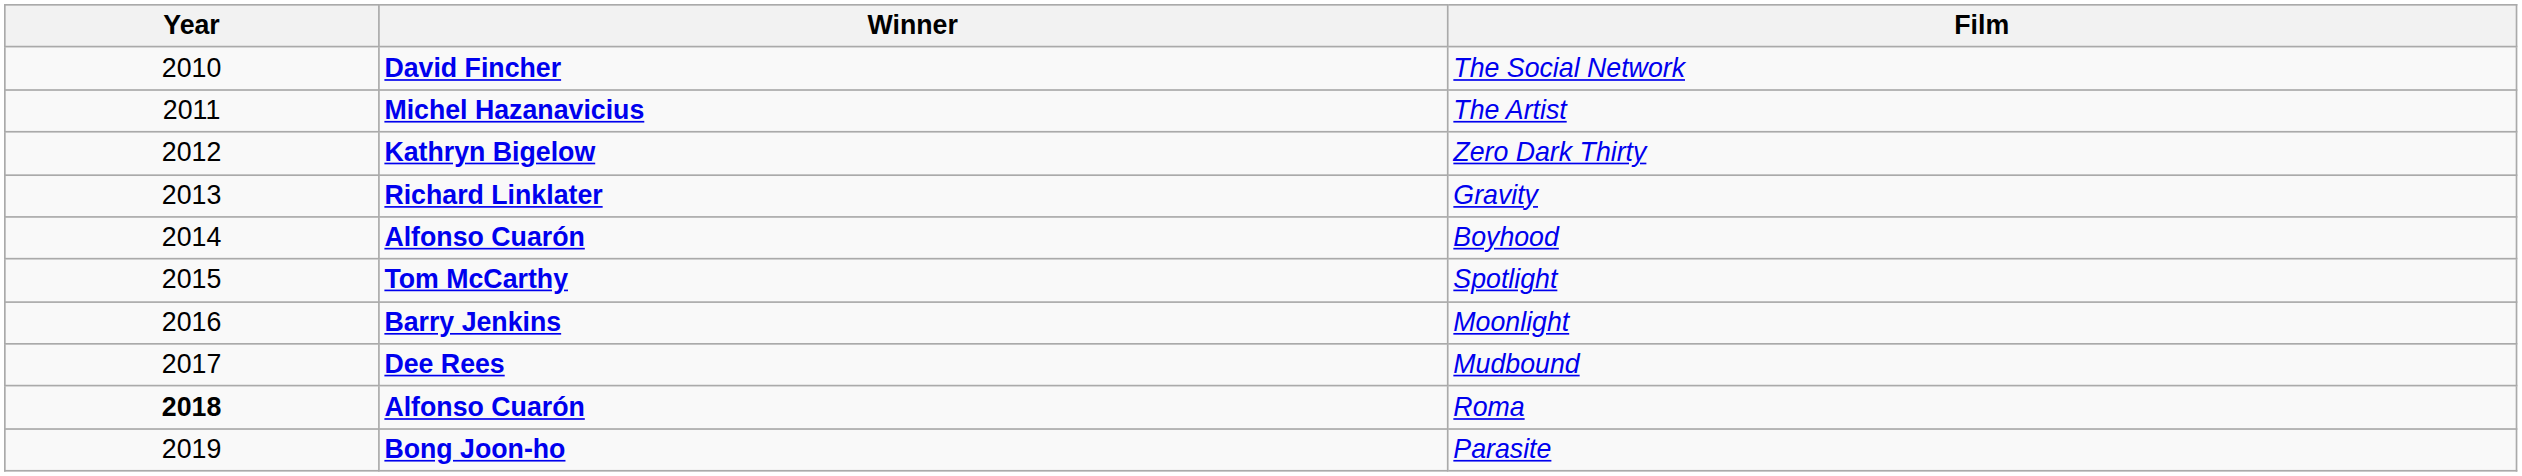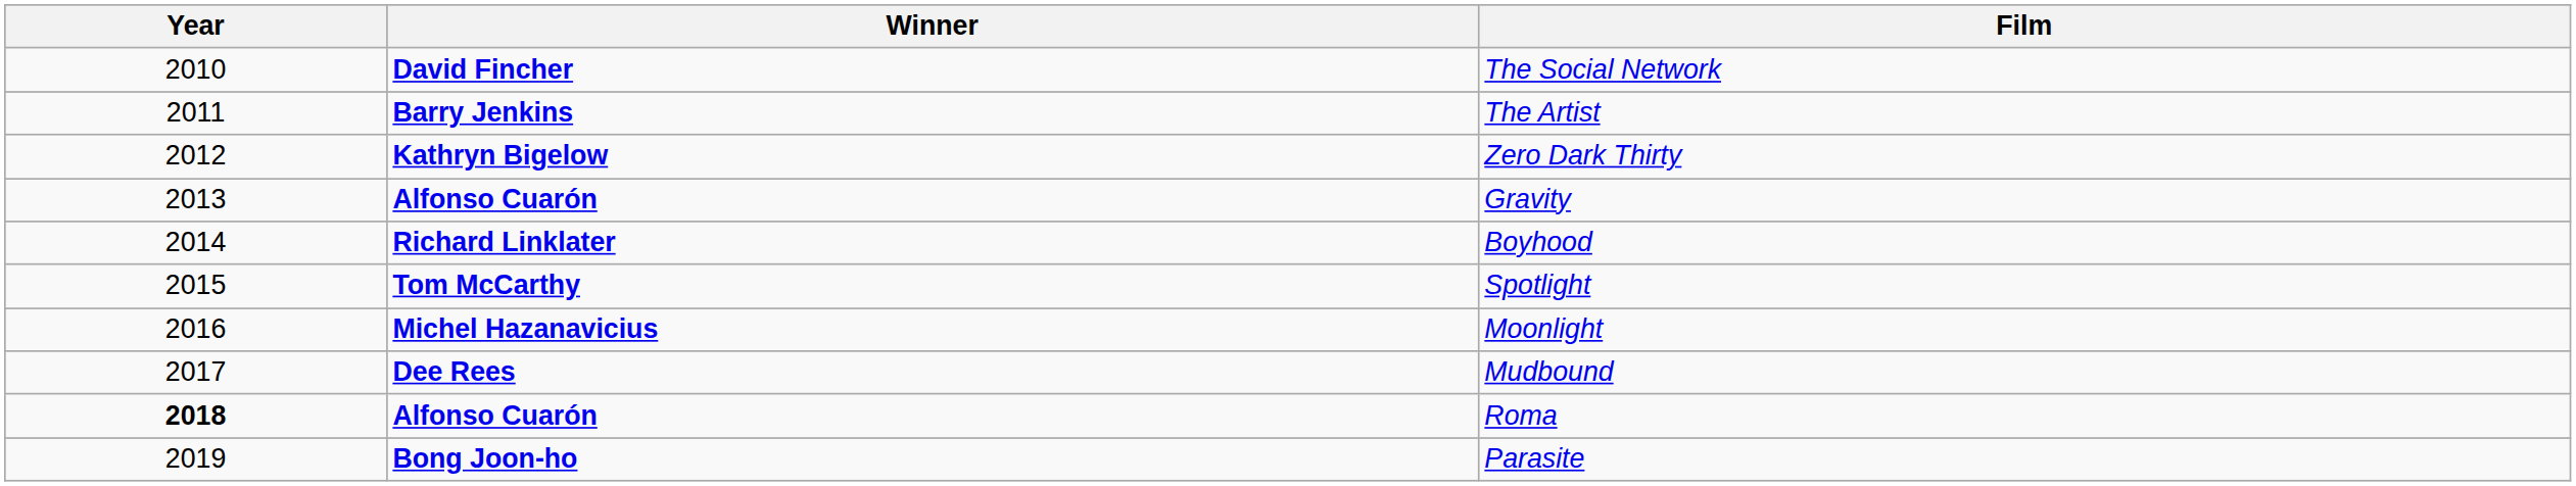 <table class="wikitable" width="95%" cellpadding="5">
 <tr>
 <th width="100"><strong>Year</strong></th>
 <th width="300"><strong>Winner</strong></th>
 <th width="300"><strong>Film</strong></th>
 </tr>
 <tr>
 <td style="text-align:center;">2010</td>
 <td><strong><a href='#'>David Fincher</a></strong></td>
 <td><em><a href='#'>The Social Network</a></em></td>
 </tr>
 <tr>
 <td style="text-align:center;">2011</td>
-<td><strong><a href='#'>Michel Hazanavicius</a></strong></td>
+<td><strong><a href='#'>Barry Jenkins</a></strong></td>
 <td><em><a href='#'>The Artist</a></em></td>
 </tr>
 <tr>
 <td style="text-align:center;">2012</td>
 <td><strong><a href='#'>Kathryn Bigelow</a></strong></td>
 <td><em><a href='#'>Zero Dark Thirty</a></em></td>
 </tr>
 <tr>
 <td style="text-align:center;">2013</td>
-<td><strong><a href='#'>Richard Linklater</a></strong></td>
+<td><strong><a href='#'>Alfonso Cuarón</a></strong></td>
 <td><em><a href='#'>Gravity</a></em></td>
 </tr>
 <tr>
 <td style="text-align:center;">2014</td>
-<td><strong><a href='#'>Alfonso Cuarón</a></strong></td>
+<td><strong><a href='#'>Richard Linklater</a></strong></td>
 <td><em><a href='#'>Boyhood</a></em></td>
 </tr>
 <tr>
 <td style="text-align:center;">2015</td>
 <td><strong><a href='#'>Tom McCarthy</a></strong></td>
 <td><em><a href='#'>Spotlight</a></em></td>
 </tr>
 <tr>
 <td style="text-align:center;">2016</td>
-<td><strong><a href='#'>Barry Jenkins</a></strong></td>
+<td><strong><a href='#'>Michel Hazanavicius</a></strong></td>
 <td><em><a href='#'>Moonlight</a></em></td>
 </tr>
 <tr>
 <td style="text-align:center;">2017</td>
 <td><strong><a href='#'>Dee Rees</a></strong></td>
 <td><em><a href='#'>Mudbound</a></em></td>
 </tr>
 <tr>
 <td style="text-align:center;"><strong>2018</strong></td>
 <td><strong><a href='#'>Alfonso Cuarón</a></strong></td>
 <td><em><a href='#'>Roma</a></em></td>
 </tr>
 <tr>
 <td style="text-align:center;">2019</td>
 <td><strong><a href='#'>Bong Joon-ho</a></strong></td>
 <td><em><a href='#'>Parasite</a></em></td>
 </tr>
 </table>
